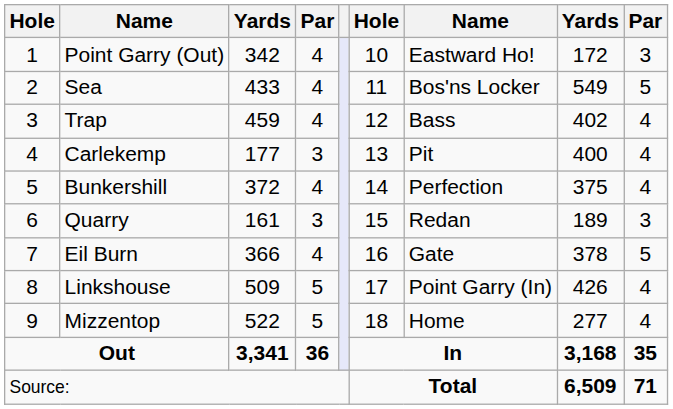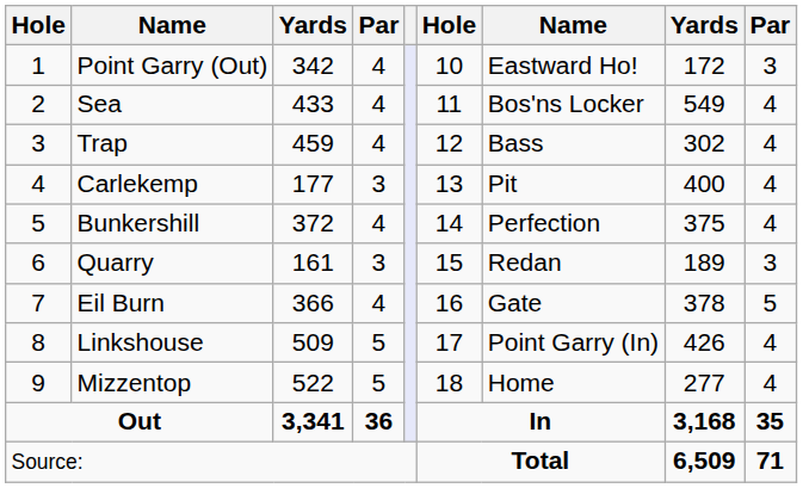 <table class=wikitable style="text-align:center">
 <tr>
 <th>Hole</th>
 <th>Name</th>
 <th>Yards</th>
 <th>Par</th>
 <th></th>
 <th>Hole</th>
 <th>Name</th>
 <th>Yards</th>
 <th>Par</th>
 </tr>
 <tr>
 <td>1</td>
 <td align=left>Point Garry (Out)</td>
 <td>342</td>
 <td>4</td>
 <td rowspan=10 style="background:#E6E8FA;"></td>
 <td>10</td>
 <td align=left>Eastward Ho!</td>
 <td>172</td>
 <td>3</td>
 </tr>
 <tr>
 <td>2</td>
 <td align=left>Sea</td>
 <td>433</td>
 <td>4</td>
 <td>11</td>
 <td align=left>Bos'ns Locker</td>
 <td>549</td>
-<td>5</td>
+<td>4</td>
 </tr>
 <tr>
 <td>3</td>
 <td align=left>Trap</td>
 <td>459</td>
 <td>4</td>
 <td>12</td>
 <td align=left>Bass</td>
-<td>402</td>
+<td>302</td>
 <td>4</td>
 </tr>
 <tr>
 <td>4</td>
 <td align=left>Carlekemp</td>
 <td>177</td>
 <td>3</td>
 <td>13</td>
 <td align=left>Pit</td>
 <td>400</td>
 <td>4</td>
 </tr>
 <tr>
 <td>5</td>
 <td align=left>Bunkershill</td>
 <td>372</td>
 <td>4</td>
 <td>14</td>
 <td align=left>Perfection</td>
 <td>375</td>
 <td>4</td>
 </tr>
 <tr>
 <td>6</td>
 <td align=left>Quarry</td>
 <td>161</td>
 <td>3</td>
 <td>15</td>
 <td align=left>Redan</td>
 <td>189</td>
 <td>3</td>
 </tr>
 <tr>
 <td>7</td>
 <td align=left>Eil Burn</td>
 <td>366</td>
 <td>4</td>
 <td>16</td>
 <td align=left>Gate</td>
 <td>378</td>
 <td>5</td>
 </tr>
 <tr>
 <td>8</td>
 <td align=left>Linkshouse</td>
 <td>509</td>
 <td>5</td>
 <td>17</td>
 <td align=left>Point Garry (In)</td>
 <td>426</td>
 <td>4</td>
 </tr>
 <tr>
 <td>9</td>
 <td align=left>Mizzentop</td>
 <td>522</td>
 <td>5</td>
 <td>18</td>
 <td align=left>Home</td>
 <td>277</td>
 <td>4</td>
 </tr>
 <tr>
 <td colspan=2><strong>Out</strong></td>
 <td><strong>3,341</strong></td>
 <td><strong>36</strong></td>
 <td colspan=2><strong>In</strong></td>
 <td><strong>3,168</strong></td>
 <td><strong>35</strong></td>
 </tr>
 <tr>
 <td colspan=5 align=left><small>Source:</small></td>
 <td colspan=2><strong>Total</strong></td>
 <td><strong>6,509</strong></td>
 <td><strong>71</strong></td>
 </tr>
 </table>
